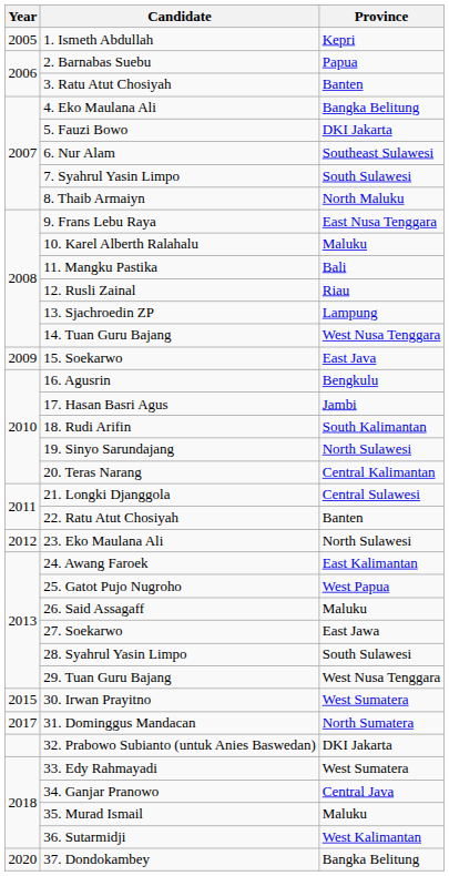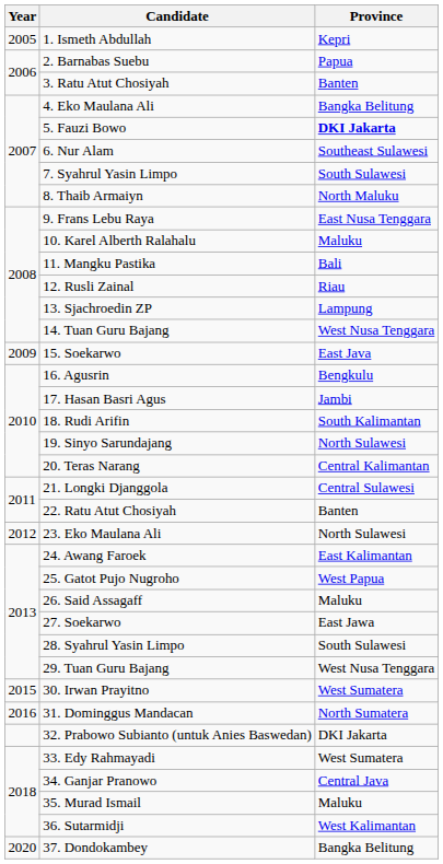 <table class="wikitable">
 <tr>
 <th>Year</th>
 <th>Candidate</th>
 <th>Province</th>
 </tr>
 <tr>
 <td>2005</td>
 <td>1. Ismeth Abdullah</td>
 <td><a href='#'>Kepri</a></td>
 </tr>
 <tr>
 <td rowspan="2">2006</td>
 <td>2. Barnabas Suebu</td>
 <td><a href='#'>Papua</a></td>
 </tr>
 <tr>
 <td>3. Ratu Atut Chosiyah</td>
 <td><a href='#'>Banten</a></td>
 </tr>
 <tr>
 <td rowspan="5">2007</td>
 <td>4. Eko Maulana Ali</td>
 <td><a href='#'>Bangka Belitung</a></td>
 </tr>
 <tr>
 <td>5. Fauzi Bowo</td>
-<td><a href='#'>DKI Jakarta</a></td>
+<td><strong><a href='#'>DKI Jakarta</a></strong></td>
 </tr>
 <tr>
 <td>6. Nur Alam</td>
 <td><a href='#'>Southeast Sulawesi</a></td>
 </tr>
 <tr>
 <td>7. Syahrul Yasin Limpo</td>
 <td><a href='#'>South Sulawesi</a></td>
 </tr>
 <tr>
 <td>8. Thaib Armaiyn</td>
 <td><a href='#'>North Maluku</a></td>
 </tr>
 <tr>
 <td rowspan="6">2008</td>
 <td>9. Frans Lebu Raya</td>
 <td><a href='#'>East Nusa Tenggara</a></td>
 </tr>
 <tr>
 <td>10. Karel Alberth Ralahalu</td>
 <td><a href='#'>Maluku</a></td>
 </tr>
 <tr>
 <td>11. Mangku Pastika</td>
 <td><a href='#'>Bali</a></td>
 </tr>
 <tr>
 <td>12. Rusli Zainal</td>
 <td><a href='#'>Riau</a></td>
 </tr>
 <tr>
 <td>13. Sjachroedin ZP</td>
 <td><a href='#'>Lampung</a></td>
 </tr>
 <tr>
 <td>14. Tuan Guru Bajang</td>
 <td><a href='#'>West Nusa Tenggara</a></td>
 </tr>
 <tr>
 <td>2009</td>
 <td>15. Soekarwo</td>
 <td><a href='#'>East Java</a></td>
 </tr>
 <tr>
 <td rowspan="5">2010</td>
 <td>16. Agusrin</td>
 <td><a href='#'>Bengkulu</a></td>
 </tr>
 <tr>
 <td>17. Hasan Basri Agus</td>
 <td><a href='#'>Jambi</a></td>
 </tr>
 <tr>
 <td>18. Rudi Arifin</td>
 <td><a href='#'>South Kalimantan</a></td>
 </tr>
 <tr>
 <td>19. Sinyo Sarundajang</td>
 <td><a href='#'>North Sulawesi</a></td>
 </tr>
 <tr>
 <td>20. Teras Narang</td>
 <td><a href='#'>Central Kalimantan</a></td>
 </tr>
 <tr>
 <td rowspan="2">2011</td>
 <td>21. Longki Djanggola</td>
 <td><a href='#'>Central Sulawesi</a></td>
 </tr>
 <tr>
 <td>22. Ratu Atut Chosiyah</td>
 <td>Banten</td>
 </tr>
 <tr>
 <td>2012</td>
 <td>23. Eko Maulana Ali</td>
 <td>North Sulawesi</td>
 </tr>
 <tr>
 <td rowspan="6">2013</td>
 <td>24. Awang Faroek</td>
 <td><a href='#'>East Kalimantan</a></td>
 </tr>
 <tr>
 <td>25. Gatot Pujo Nugroho</td>
 <td><a href='#'>West Papua</a></td>
 </tr>
 <tr>
 <td>26. Said Assagaff</td>
 <td>Maluku</td>
 </tr>
 <tr>
 <td>27. Soekarwo</td>
 <td>East Jawa</td>
 </tr>
 <tr>
 <td>28. Syahrul Yasin Limpo</td>
 <td>South Sulawesi</td>
 </tr>
 <tr>
 <td>29. Tuan Guru Bajang</td>
 <td>West Nusa Tenggara</td>
 </tr>
 <tr>
 <td>2015</td>
 <td>30. Irwan Prayitno</td>
 <td><a href='#'>West Sumatera</a></td>
 </tr>
 <tr>
-<td>2017</td>
+<td>2016</td>
 <td>31. Dominggus Mandacan</td>
 <td><a href='#'>North Sumatera</a></td>
 </tr>
 <tr>
 <td></td>
 <td>32. Prabowo Subianto (untuk Anies Baswedan)</td>
 <td>DKI Jakarta</td>
 </tr>
 <tr>
 <td rowspan="4">2018</td>
 <td>33. Edy Rahmayadi</td>
 <td>West Sumatera</td>
 </tr>
 <tr>
 <td>34. Ganjar Pranowo</td>
 <td><a href='#'>Central Java</a></td>
 </tr>
 <tr>
 <td>35. Murad Ismail</td>
 <td>Maluku</td>
 </tr>
 <tr>
 <td>36. Sutarmidji</td>
 <td><a href='#'>West Kalimantan</a></td>
 </tr>
 <tr>
 <td>2020</td>
 <td>37. Dondokambey</td>
 <td>Bangka Belitung</td>
 </tr>
 </table>
